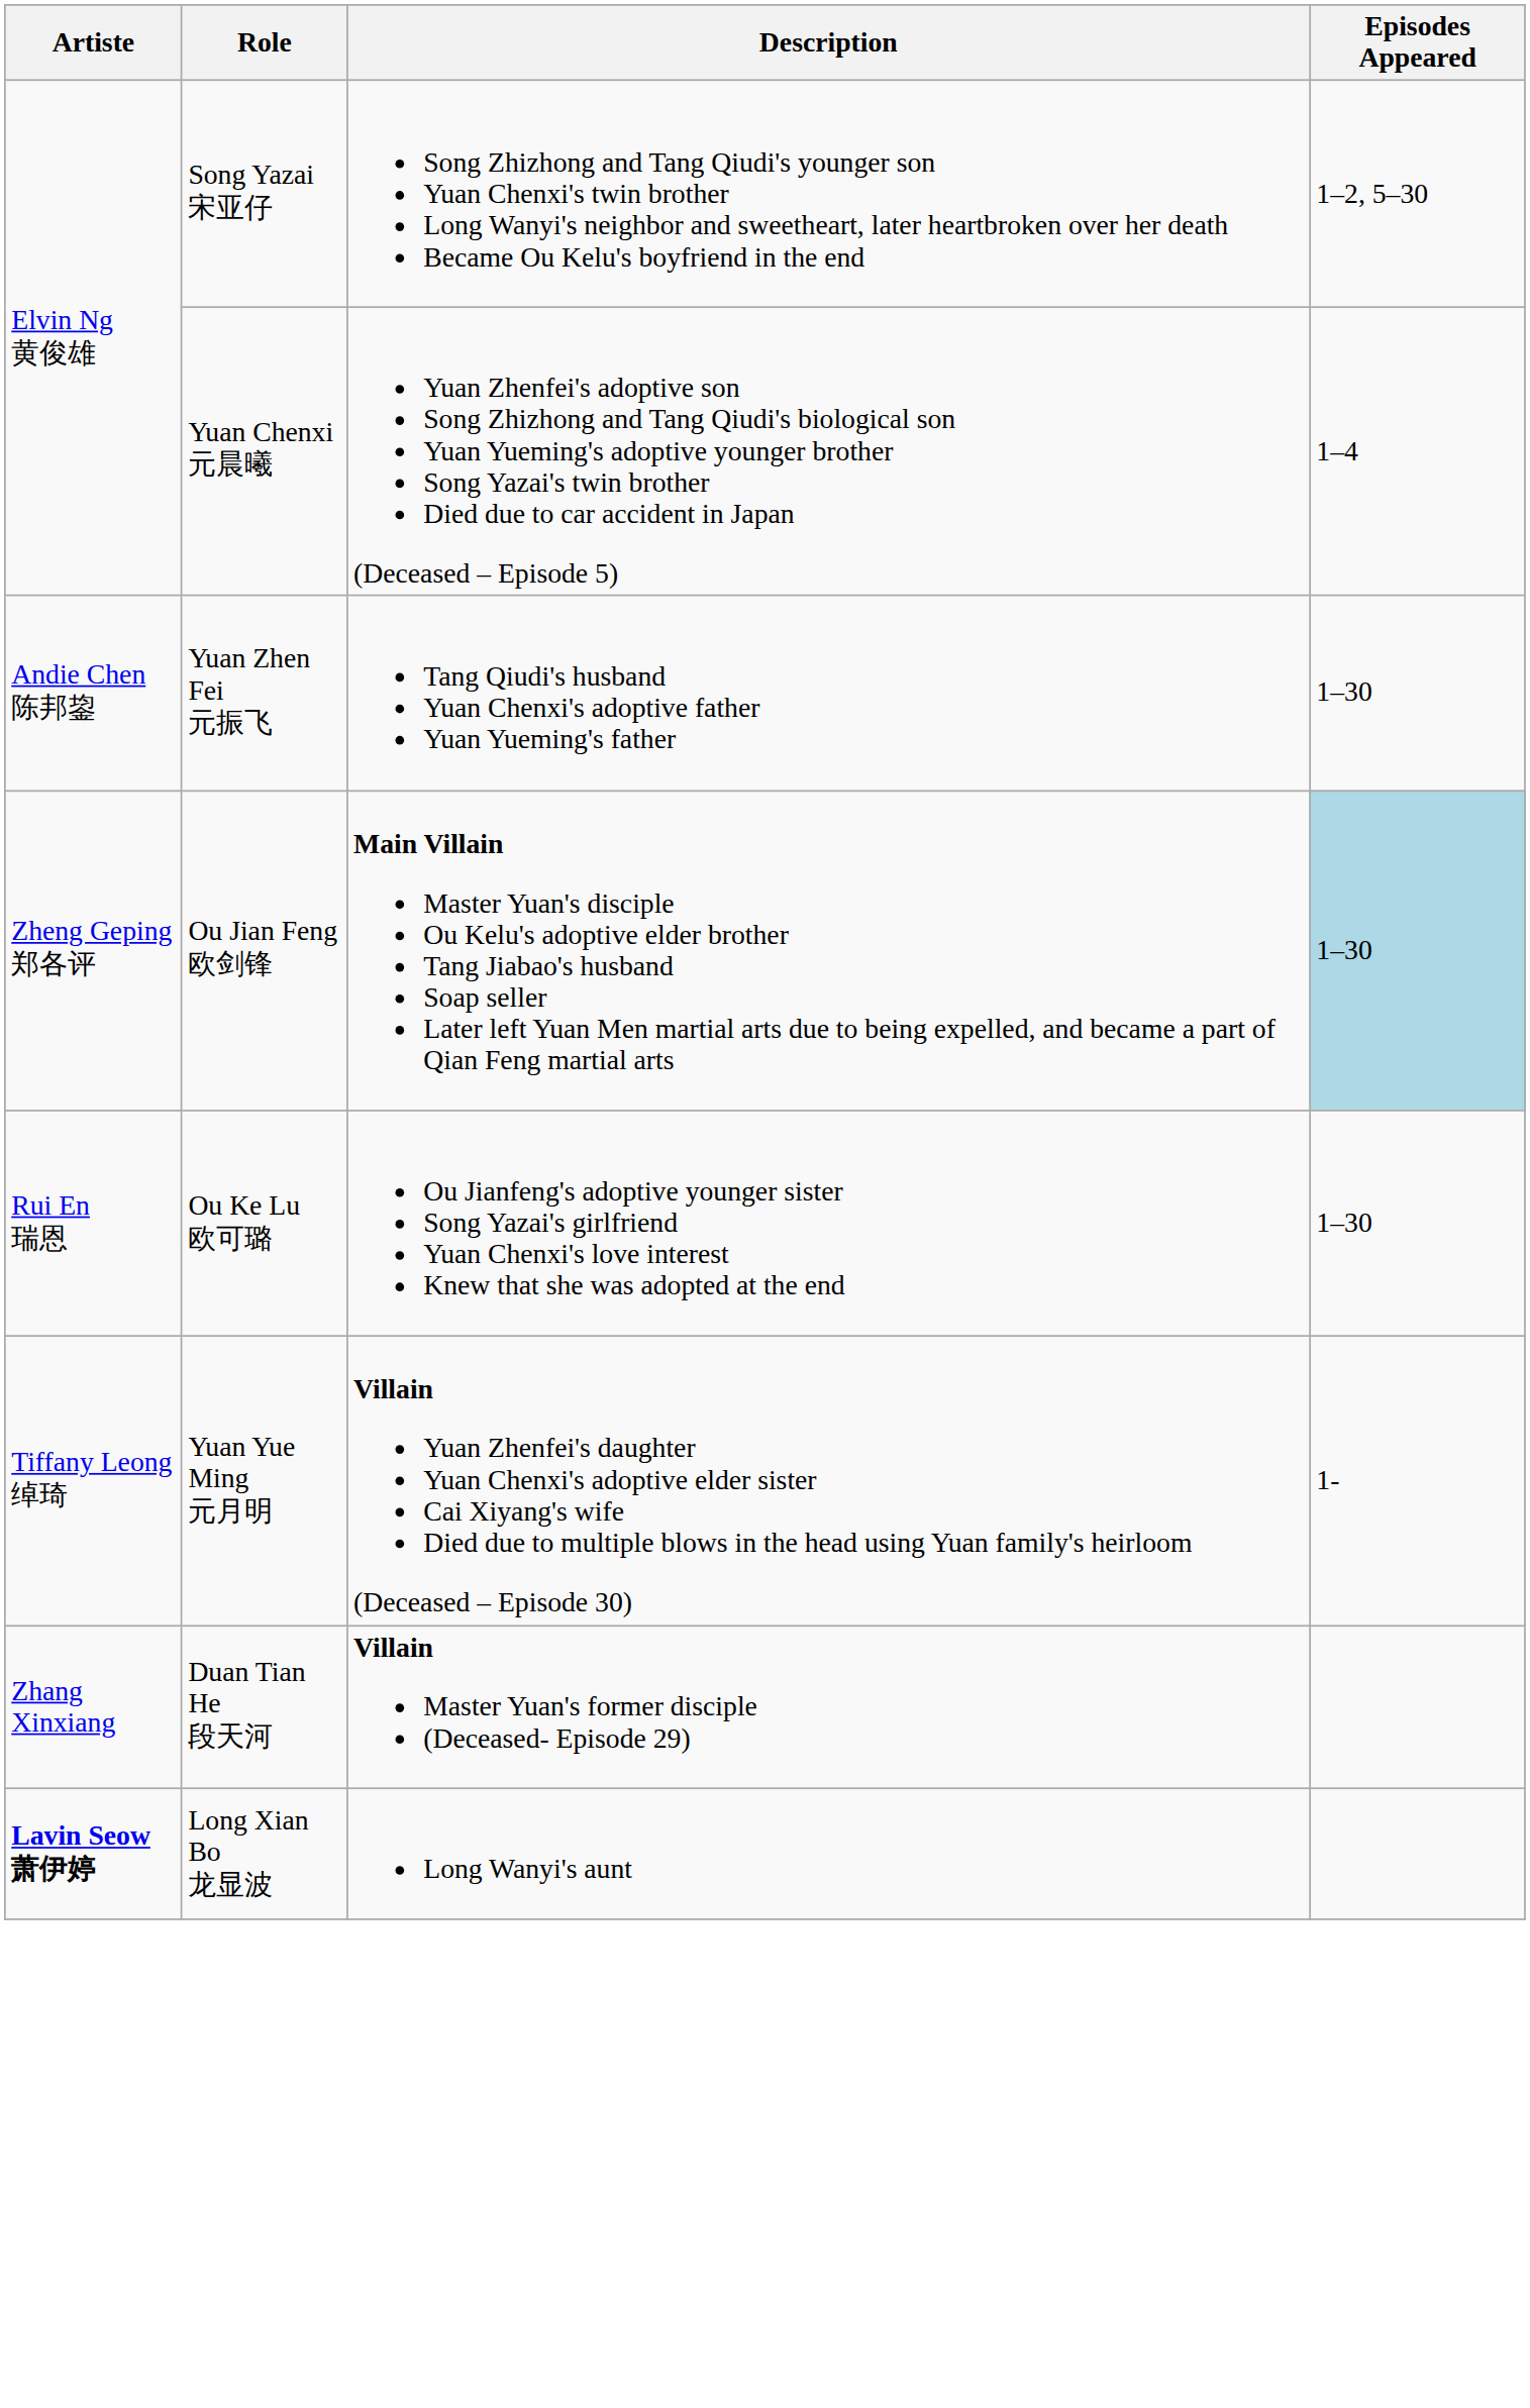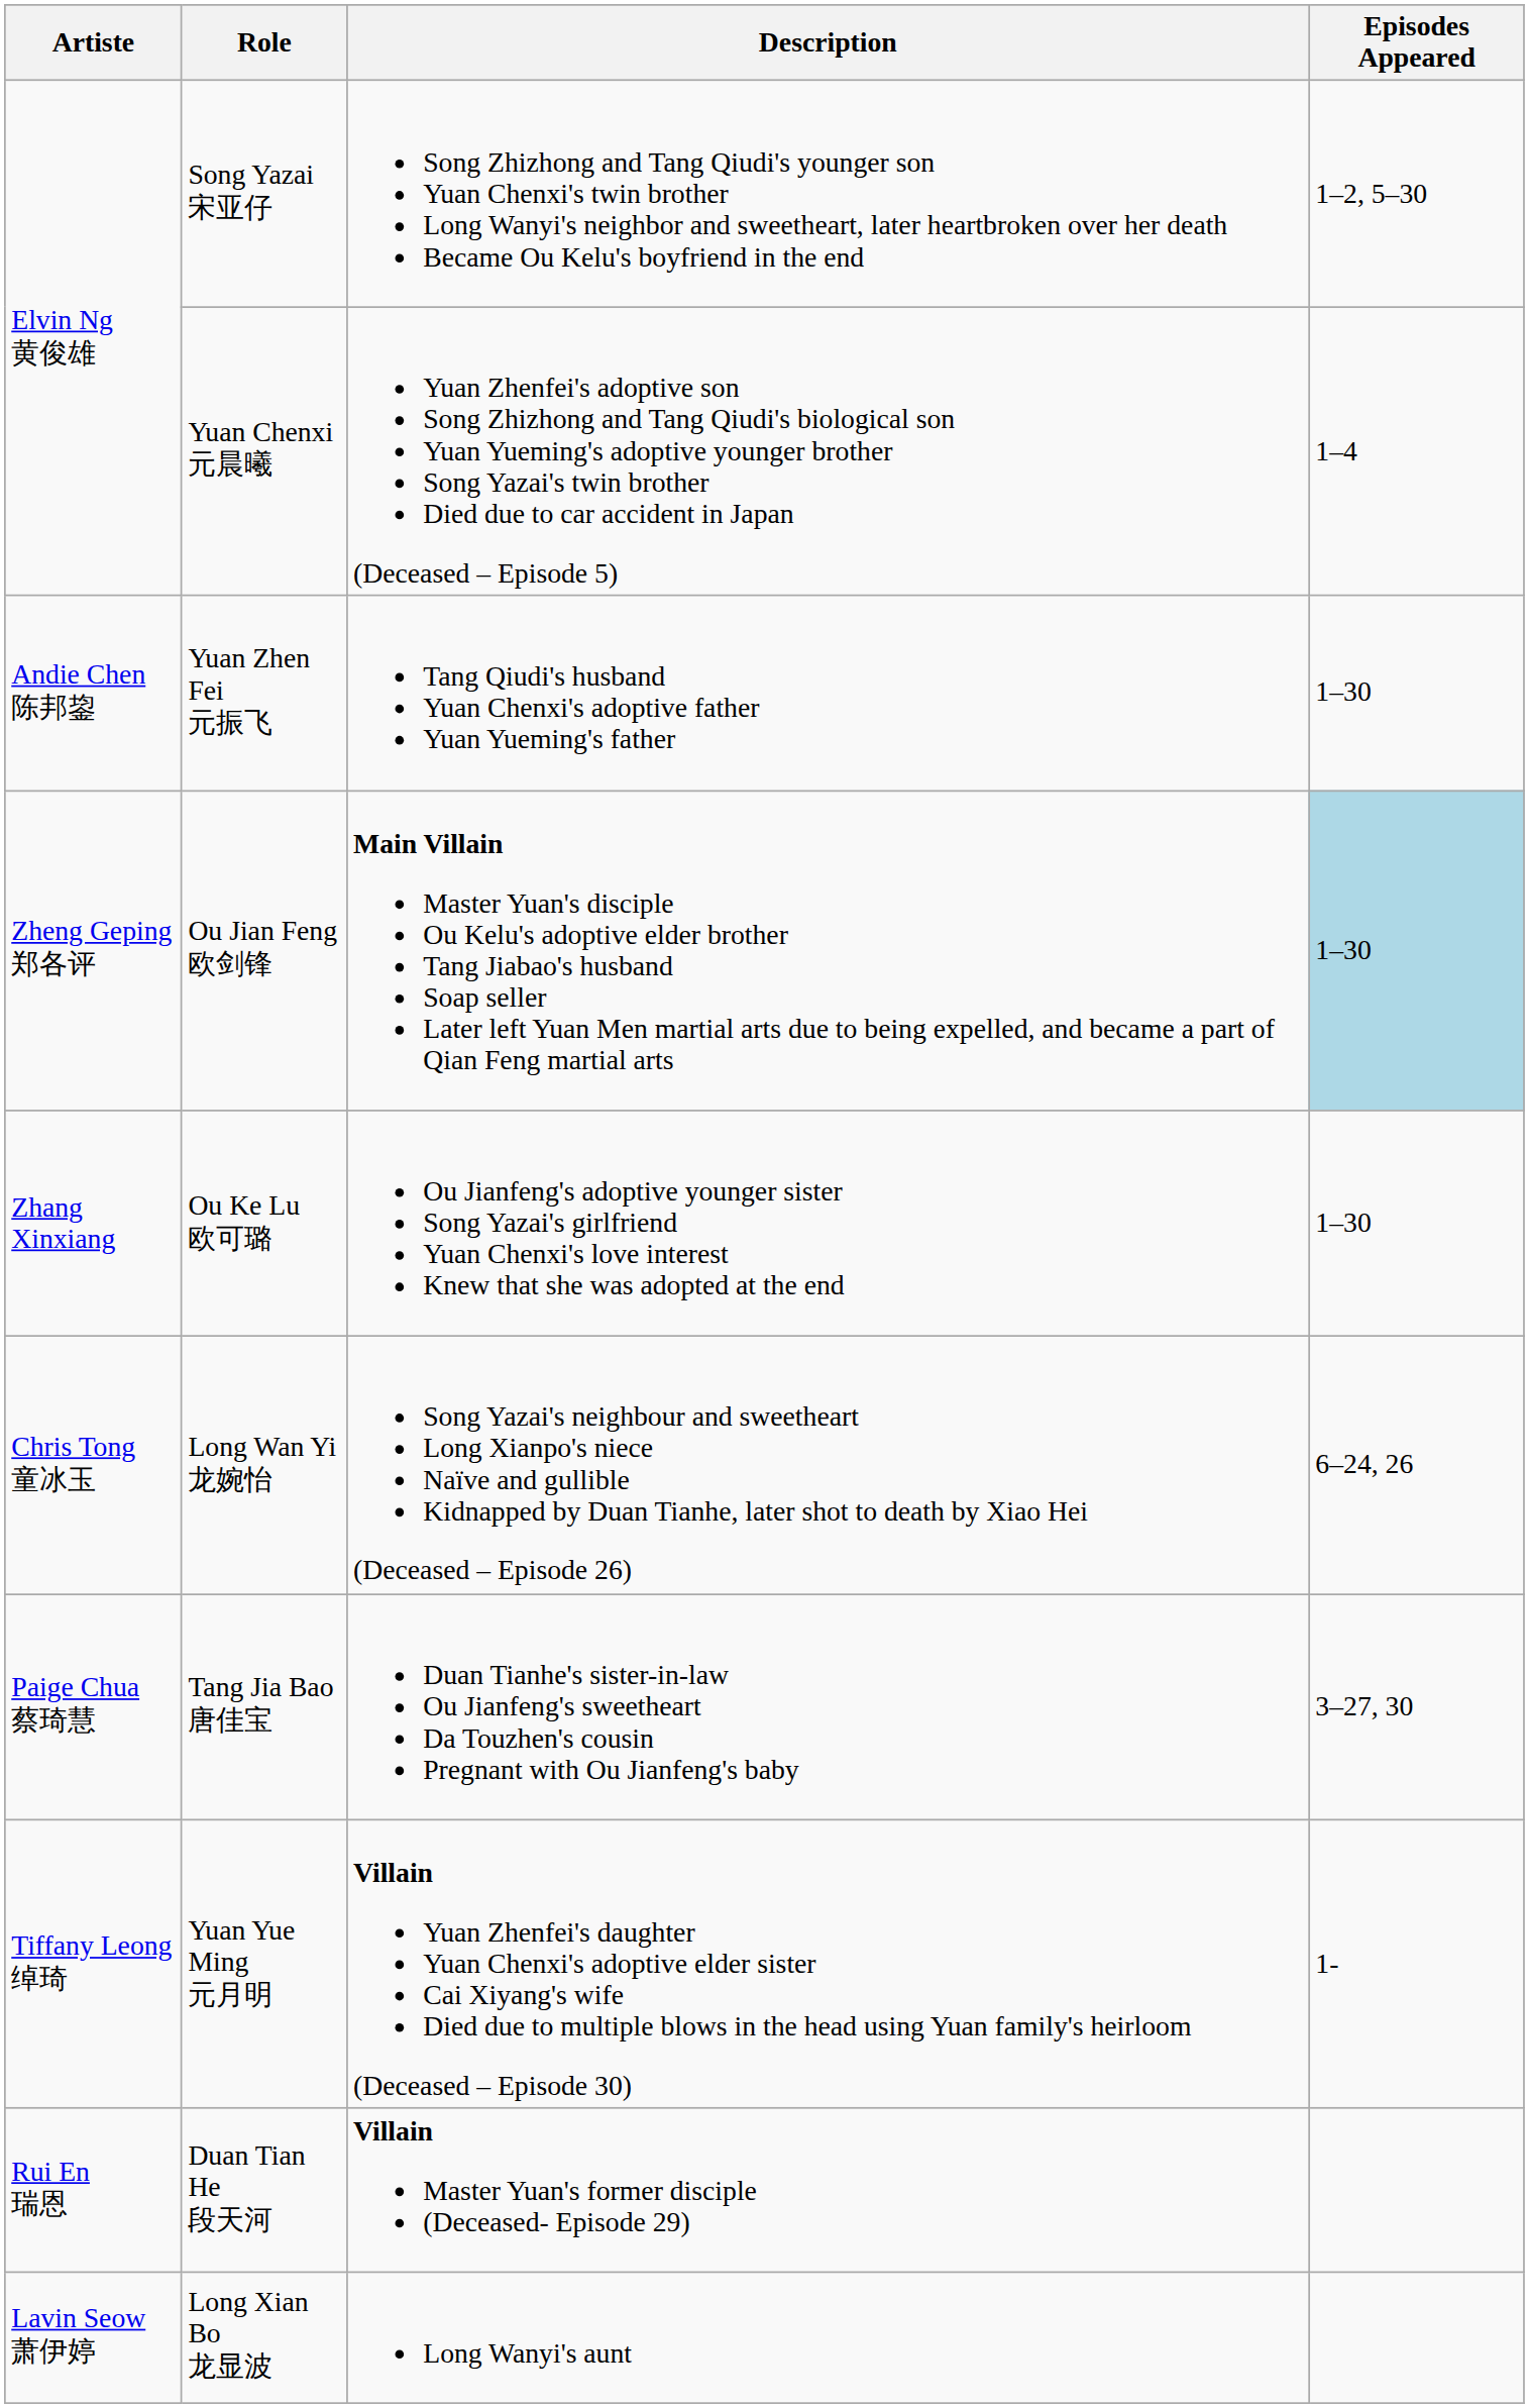 <table class="wikitable" width="55%">
 <tr>
 <th>Artiste</th>
 <th>Role</th>
 <th>Description</th>
 <th>Episodes Appeared</th>
 </tr>
 <tr>
 <td rowspan=2><a href='#'>Elvin Ng</a> <br> 黄俊雄</td>
 <td>Song Yazai <br> 宋亚仔</td>
 <td><br><ul><li>Song Zhizhong and Tang Qiudi's younger son</li><li>Yuan Chenxi's twin brother</li><li>Long Wanyi's neighbor and sweetheart, later heartbroken over her death</li><li>Became Ou Kelu's boyfriend in the end</li></ul></td>
 <td>1–2, 5–30</td>
 </tr>
 <tr>
 <td>Yuan Chenxi <br> 元晨曦</td>
 <td><br><ul><li>Yuan Zhenfei's adoptive son</li><li>Song Zhizhong and Tang Qiudi's biological son</li><li>Yuan Yueming's adoptive younger brother</li><li>Song Yazai's twin brother</li><li>Died due to car accident in Japan</li></ul>(Deceased – Episode 5)</td>
 <td>1–4</td>
 </tr>
 <tr>
 <td><a href='#'>Andie Chen</a> <br> 陈邦鋆</td>
 <td>Yuan Zhen Fei <br> 元振飞</td>
 <td><br><ul><li>Tang Qiudi's husband</li><li>Yuan Chenxi's adoptive father</li><li>Yuan Yueming's father</li></ul></td>
 <td>1–30</td>
 </tr>
 <tr>
 <td><a href='#'>Zheng Geping</a> <br> 郑各评</td>
 <td>Ou Jian Feng <br> 欧剑锋</td>
 <td><br><strong>Main Villain</strong><ul><li>Master Yuan's disciple</li><li>Ou Kelu's adoptive elder brother</li><li>Tang Jiabao's husband</li><li>Soap seller</li><li>Later left Yuan Men martial arts due to being expelled, and became a part of Qian Feng martial arts</li></ul></td>
 <td style="background: lightblue;">1–30</td>
 </tr>
 <tr>
-<td><a href='#'>Rui En</a> <br> 瑞恩</td>
+<td><a href='#'>Zhang Xinxiang</a></td>
 <td>Ou Ke Lu <br> 欧可璐</td>
 <td><br><ul><li>Ou Jianfeng's adoptive younger sister</li><li>Song Yazai's girlfriend</li><li>Yuan Chenxi's love interest</li><li>Knew that she was adopted at the end</li></ul></td>
 <td>1–30</td>
+</tr>
+<tr>
+<td><a href='#'>Chris Tong</a> <br> 童冰玉</td>
+<td>Long Wan Yi <br> 龙婉怡</td>
+<td><br><ul><li>Song Yazai's neighbour and sweetheart</li><li>Long Xianpo's niece</li><li>Naïve and gullible</li><li>Kidnapped by Duan Tianhe, later shot to death by Xiao Hei</li></ul>(Deceased – Episode 26)</td>
+<td>6–24, 26</td>
+</tr>
+<tr>
+<td><a href='#'>Paige Chua</a> <br> 蔡琦慧</td>
+<td>Tang Jia Bao <br> 唐佳宝</td>
+<td><br><ul><li>Duan Tianhe's sister-in-law</li><li>Ou Jianfeng's sweetheart</li><li>Da Touzhen's cousin</li><li>Pregnant with Ou Jianfeng's baby</li></ul></td>
+<td>3–27, 30</td>
 </tr>
 <tr>
 <td><a href='#'>Tiffany Leong</a> <br> 绰琦</td>
 <td>Yuan Yue Ming <br> 元月明</td>
 <td><br><strong>Villain</strong><ul><li>Yuan Zhenfei's daughter</li><li>Yuan Chenxi's adoptive elder sister</li><li>Cai Xiyang's wife</li><li>Died due to multiple blows in the head using Yuan family's heirloom</li></ul>(Deceased – Episode 30)</td>
 <td>1-</td>
 </tr>
 <tr>
-<td><a href='#'>Zhang Xinxiang</a></td>
+<td><a href='#'>Rui En</a> <br> 瑞恩</td>
 <td>Duan Tian He <br> 段天河</td>
 <td><strong>Villain</strong><br><ul><li>Master Yuan's former disciple</li><li>(Deceased- Episode 29)</li></ul></td>
 <td></td>
 </tr>
 <tr>
-<td><strong><a href='#'>Lavin Seow</a> <br> 萧伊婷</strong></td>
+<td><a href='#'>Lavin Seow</a> <br> 萧伊婷</td>
 <td>Long Xian Bo <br> 龙显波</td>
 <td><br><ul><li>Long Wanyi's aunt</li></ul></td>
 <td></td>
 </tr>
 </table>
